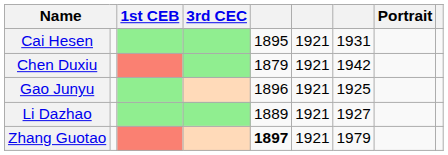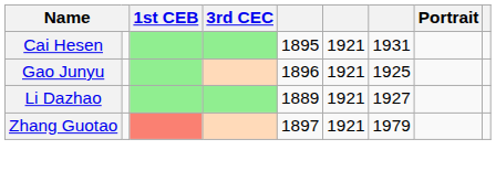 <table class="wikitable sortable" style=text-align:center>
 <tr>
 <th scope=col colspan="2">Name</th>
 <th scope="col"><a href='#'>1st CEB</a></th>
 <th scope="col"><a href='#'>3rd CEC</a></th>
 <th scope="col"></th>
 <th scope="col"></th>
 <th scope="col"></th>
 <th scope="col" class="unsortable">Portrait</th>
 <th scope="col" class="unsortable"></th>
 </tr>
 <tr>
 <th align="center" scope="row" style="font-weight:normal;"><a href='#'>Cai Hesen</a></th>
 <td></td>
 <td bgcolor = LightGreen></td>
 <td bgcolor = LightGreen></td>
 <td>1895</td>
 <td>1921</td>
 <td>1931</td>
-<td></td>
-<td></td>
-</tr>
-<tr>
-<th align="center" scope="row" style="font-weight:normal;"><a href='#'>Chen Duxiu</a></th>
-<td></td>
-<td bgcolor = Salmon></td>
-<td bgcolor = LightGreen></td>
-<td>1879</td>
-<td>1921</td>
-<td>1942</td>
 <td></td>
 <td></td>
 </tr>
 <tr>
 <th align="center" scope="row" style="font-weight:normal;"><a href='#'>Gao Junyu</a></th>
 <td></td>
 <td bgcolor = LightGreen></td>
 <td bgcolor = PeachPuff></td>
 <td>1896</td>
 <td>1921</td>
 <td>1925</td>
 <td></td>
 <td></td>
 </tr>
 <tr>
 <th align="center" scope="row" style="font-weight:normal;"><a href='#'>Li Dazhao</a></th>
 <td></td>
 <td bgcolor = LightGreen></td>
 <td bgcolor = LightGreen></td>
 <td>1889</td>
 <td>1921</td>
 <td>1927</td>
 <td></td>
 <td></td>
 </tr>
 <tr>
 <th align="center" scope="row" style="font-weight:normal;"><a href='#'>Zhang Guotao</a></th>
 <td></td>
 <td bgcolor = Salmon></td>
 <td bgcolor = PeachPuff></td>
-<td><strong>1897</strong></td>
+<td>1897</td>
 <td>1921</td>
 <td>1979</td>
 <td></td>
 <td></td>
 </tr>
 </table>
